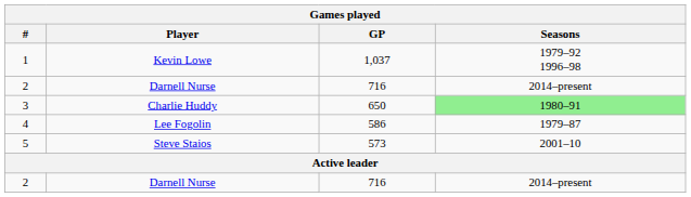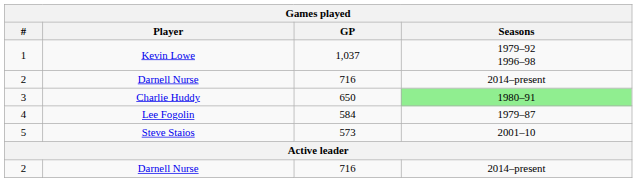 <table class="wikitable" style="text-align: center; font-size: 95%" width="70%">
 <tr>
 <th colspan="4">Games played</th>
 </tr>
 <tr>
 <th>#</th>
 <th>Player</th>
 <th>GP</th>
 <th>Seasons</th>
 </tr>
 <tr>
 <td>1</td>
 <td><a href='#'>Kevin Lowe</a></td>
 <td>1,037</td>
 <td>1979–92<br>1996–98</td>
 </tr>
 <tr>
 <td>2</td>
 <td><a href='#'>Darnell Nurse</a></td>
 <td>716</td>
 <td>2014–present</td>
 </tr>
 <tr>
 <td>3</td>
 <td><a href='#'>Charlie Huddy</a></td>
 <td>650</td>
 <td style="background: lightgreen;">1980–91</td>
 </tr>
 <tr>
 <td>4</td>
 <td><a href='#'>Lee Fogolin</a></td>
-<td>586</td>
+<td>584</td>
 <td>1979–87</td>
 </tr>
 <tr>
 <td>5</td>
 <td><a href='#'>Steve Staios</a></td>
 <td>573</td>
 <td>2001–10</td>
 </tr>
 <tr>
 <th colspan="4">Active leader</th>
 </tr>
 <tr>
 <td>2</td>
 <td><a href='#'>Darnell Nurse</a></td>
 <td>716</td>
 <td>2014–present</td>
 </tr>
 </table>
